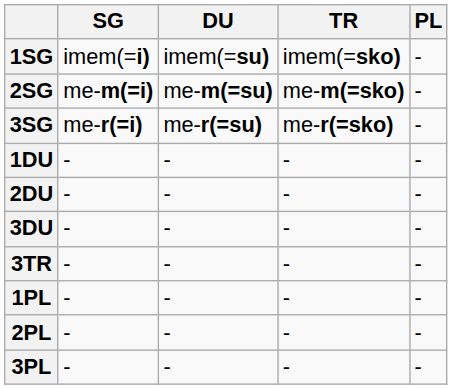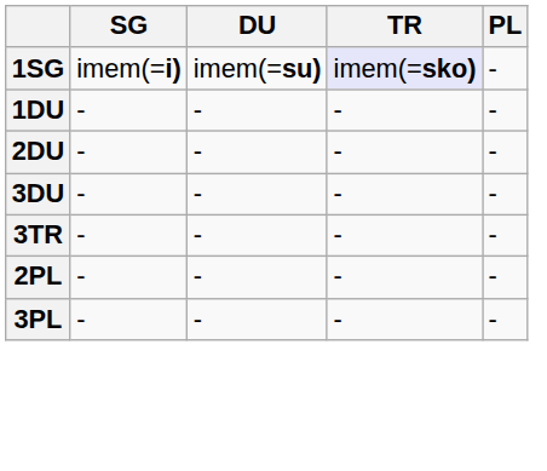 <table class="wikitable">
 <tr>
 <th></th>
 <th>SG</th>
 <th>DU</th>
 <th>TR</th>
 <th>PL</th>
 </tr>
 <tr>
 <th>1SG</th>
 <td>imem(=<strong>i)</strong></td>
 <td>imem(=<strong>su)</strong></td>
-<td>imem(=<strong>sko)</strong></td>
-<td>-</td>
-</tr>
-<tr>
-<th>2SG</th>
-<td>me-<strong>m(=i)</strong></td>
-<td>me-<strong>m(=su)</strong></td>
-<td>me-<strong>m(=sko)</strong></td>
-<td>-</td>
-</tr>
-<tr>
-<th>3SG</th>
-<td>me-<strong>r(=i)</strong></td>
-<td>me-<strong>r(=su)</strong></td>
-<td>me-<strong>r(=sko)</strong></td>
+<td style="background: lavender;">imem(=<strong>sko)</strong></td>
 <td>-</td>
 </tr>
 <tr>
 <th>1DU</th>
 <td>-</td>
 <td>-</td>
 <td>-</td>
 <td>-</td>
 </tr>
 <tr>
 <th>2DU</th>
 <td>-</td>
 <td>-</td>
 <td>-</td>
 <td>-</td>
 </tr>
 <tr>
 <th>3DU</th>
 <td>-</td>
 <td>-</td>
 <td>-</td>
 <td>-</td>
 </tr>
 <tr>
 <th>3TR</th>
 <td>-</td>
 <td>-</td>
 <td>-</td>
 <td>-</td>
 </tr>
 <tr>
-<th>1PL</th>
-<td>-</td>
-<td>-</td>
-<td>-</td>
-<td>-</td>
-</tr>
-<tr>
 <th>2PL</th>
 <td>-</td>
 <td>-</td>
 <td>-</td>
 <td>-</td>
 </tr>
 <tr>
 <th>3PL</th>
 <td>-</td>
 <td>-</td>
 <td>-</td>
 <td>-</td>
 </tr>
 </table>
